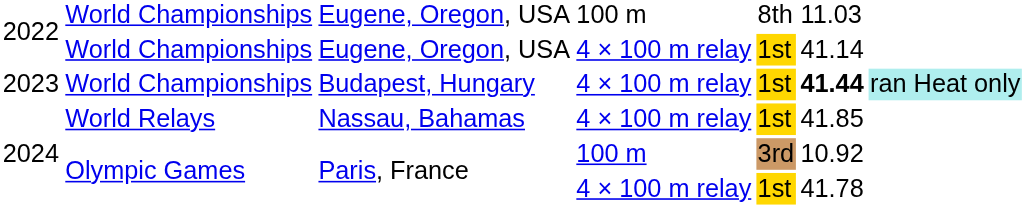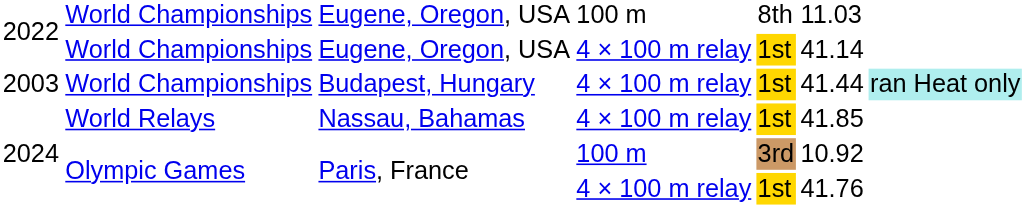 <table>
 <tr>
 <td rowspan=2>2022</td>
 <td><a href='#'>World Championships</a></td>
 <td><a href='#'>Eugene, Oregon</a>, USA</td>
 <td>100 m</td>
 <td>8th</td>
 <td>11.03</td>
 <td></td>
 </tr>
 <tr>
 <td><a href='#'>World Championships</a></td>
 <td><a href='#'>Eugene, Oregon</a>, USA</td>
 <td><a href='#'>4 × 100 m relay</a></td>
 <td bgcolor=gold>1st</td>
 <td>41.14</td>
 </tr>
 <tr>
-<td>2023</td>
+<td>2003</td>
 <td><a href='#'>World Championships</a></td>
 <td><a href='#'>Budapest, Hungary</a></td>
 <td><a href='#'>4 × 100 m relay</a></td>
 <td bgcolor=gold>1st</td>
-<td><strong>41.44</strong></td>
+<td>41.44</td>
 <td style="background: paleturquoise;">ran Heat only</td>
 </tr>
 <tr>
 <td rowspan=3>2024</td>
 <td><a href='#'>World Relays</a></td>
 <td><a href='#'>Nassau, Bahamas</a></td>
 <td><a href='#'>4 × 100 m relay</a></td>
 <td bgcolor=gold>1st</td>
 <td>41.85</td>
 <td></td>
 </tr>
 <tr>
 <td rowspan=2><a href='#'>Olympic Games</a></td>
 <td rowspan=2><a href='#'>Paris</a>, France</td>
 <td><a href='#'>100 m</a></td>
 <td bgcolor=cc9966>3rd</td>
 <td>10.92</td>
 </tr>
 <tr>
 <td><a href='#'>4 × 100 m relay</a></td>
 <td bgcolor=gold>1st</td>
-<td>41.78</td>
+<td>41.76</td>
 </tr>
 </table>
